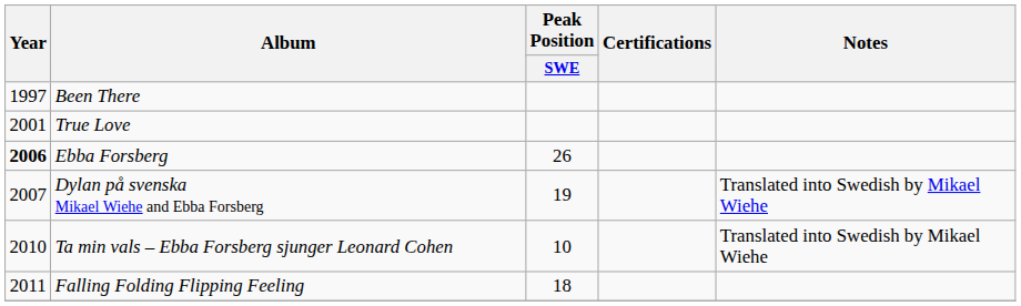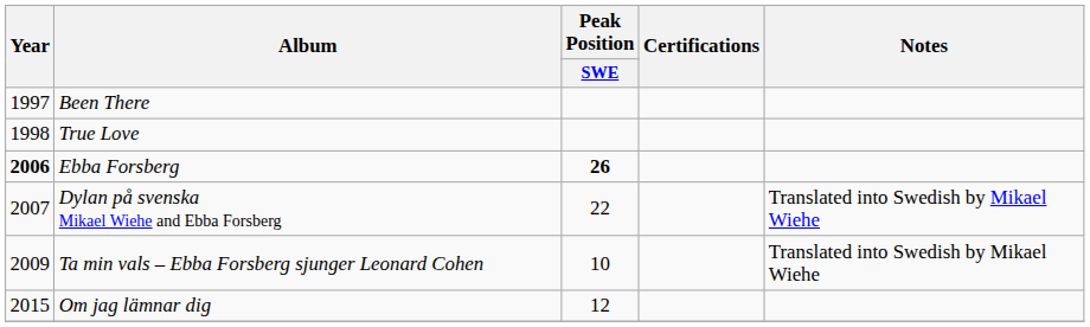 <table class="wikitable plainrowheaders" style="text-align:center;" border="1">
 <tr>
 <th scope="col" rowspan="2">Year</th>
 <th scope="col" rowspan="2" style="width:25em;">Album</th>
 <th scope="col" colspan="1">Peak Position</th>
 <th scope="col" rowspan="2">Certifications</th>
 <th scope="col" rowspan="2">Notes</th>
 </tr>
 <tr>
 <th scope="col" style="width:3em;font-size:85%;"><a href='#'>SWE</a><br></th>
 </tr>
 <tr>
 <td>1997</td>
 <td style="text-align:left;"><em>Been There</em></td>
 <td></td>
 <td style="text-align:left;"></td>
 <td style="text-align:left;"></td>
 </tr>
 <tr>
-<td>2001</td>
+<td>1998</td>
 <td style="text-align:left;"><em>True Love</em></td>
 <td></td>
 <td style="text-align:left;"></td>
 <td style="text-align:left;"></td>
 </tr>
 <tr>
 <td><strong>2006</strong></td>
 <td style="text-align:left;"><em>Ebba Forsberg</em></td>
-<td>26</td>
+<td><strong>26</strong></td>
 <td style="text-align:left;"></td>
 <td style="text-align:left;"></td>
 </tr>
 <tr>
 <td>2007</td>
 <td style="text-align:left;"><em>Dylan på svenska</em> <br><small> <a href='#'>Mikael Wiehe</a> and Ebba Forsberg</small></td>
-<td>19</td>
+<td>22</td>
 <td style="text-align:left;"></td>
 <td style="text-align:left;">Translated into Swedish by <a href='#'>Mikael Wiehe</a></td>
 </tr>
 <tr>
-<td>2010</td>
+<td>2009</td>
 <td style="text-align:left;"><em>Ta min vals – Ebba Forsberg sjunger Leonard Cohen</em></td>
 <td>10</td>
 <td style="text-align:left;"></td>
 <td style="text-align:left;">Translated into Swedish by Mikael Wiehe</td>
 </tr>
 <tr>
-<td>2011</td>
-<td style="text-align:left;"><em>Falling Folding Flipping Feeling</em></td>
-<td>18</td>
+<td>2015</td>
+<td style="text-align:left;"><em>Om jag lämnar dig</em></td>
+<td>12</td>
 <td style="text-align:left;"></td>
 <td style="text-align:left;"></td>
 </tr>
 <tr>
 </tr>
 </table>
